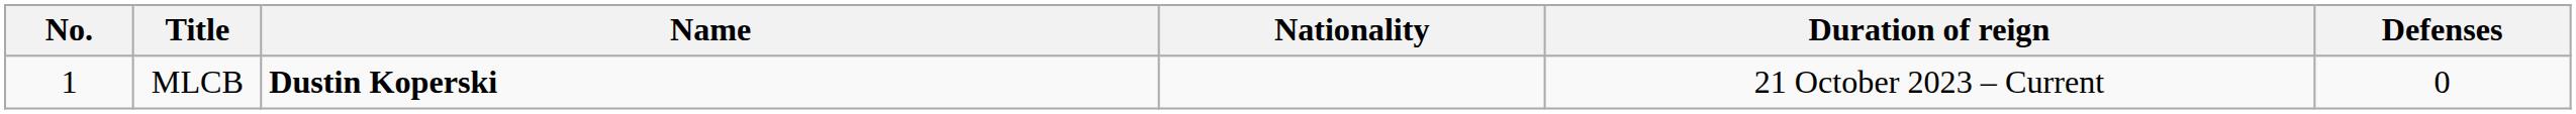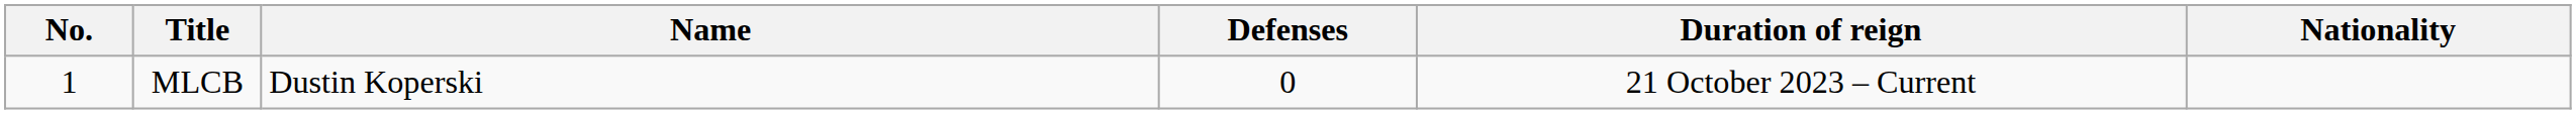 <table class="wikitable" width=100%>
 <tr>
 <th width=5%>No.</th>
 <th width=5%>Title</th>
 <th width=35%>Name</th>
+<th width=10%>Defenses</th>
+<th width=30%>Duration of reign</th>
 <th width=15%>Nationality</th>
-<th width=30%>Duration of reign</th>
-<th width=10%>Defenses</th>
 </tr>
 <tr align=center>
 <td>1</td>
 <td>MLCB</td>
-<td align=left><strong>Dustin Koperski</strong></td>
+<td align=left>Dustin Koperski</td>
+<td>0</td>
+<td>21 October 2023 – Current</td>
 <td align=left></td>
-<td>21 October 2023 – Current</td>
-<td>0</td>
 </tr>
 </table>
